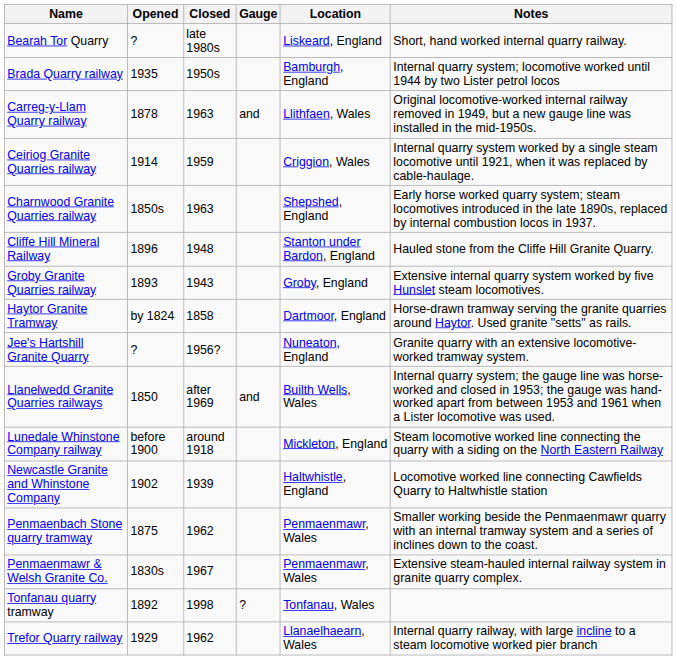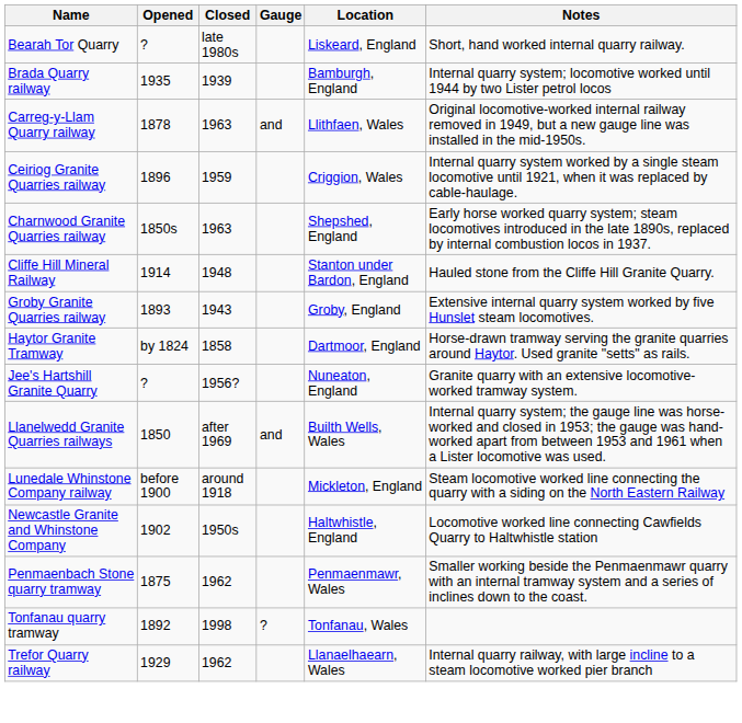 <table class="wikitable">
 <tr>
 <th>Name</th>
 <th>Opened</th>
 <th>Closed</th>
 <th>Gauge</th>
 <th>Location</th>
 <th>Notes</th>
 </tr>
 <tr>
 <td><a href='#'>Bearah Tor</a> Quarry</td>
 <td>?</td>
 <td>late 1980s</td>
 <td></td>
 <td><a href='#'>Liskeard</a>, England</td>
 <td>Short, hand worked internal quarry railway.</td>
 </tr>
 <tr>
 <td><a href='#'>Brada Quarry railway</a></td>
 <td>1935</td>
-<td>1950s</td>
+<td>1939</td>
 <td></td>
 <td><a href='#'>Bamburgh</a>, England</td>
 <td>Internal quarry system; locomotive worked until 1944 by two Lister petrol locos</td>
 </tr>
 <tr>
 <td><a href='#'>Carreg-y-Llam Quarry railway</a></td>
 <td>1878</td>
 <td>1963</td>
 <td> and </td>
 <td><a href='#'>Llithfaen</a>, Wales</td>
 <td>Original locomotive-worked  internal railway removed in 1949, but a new  gauge line was installed in the mid-1950s.</td>
 </tr>
 <tr>
 <td><a href='#'>Ceiriog Granite Quarries railway</a></td>
-<td>1914</td>
+<td>1896</td>
 <td>1959</td>
 <td></td>
 <td><a href='#'>Criggion</a>, Wales</td>
 <td>Internal quarry system worked by a single steam locomotive until 1921, when it was replaced by cable-haulage.</td>
 </tr>
 <tr>
 <td><a href='#'>Charnwood Granite Quarries railway</a></td>
 <td>1850s</td>
 <td>1963</td>
 <td></td>
 <td><a href='#'>Shepshed</a>, England</td>
 <td>Early horse worked quarry system; steam locomotives introduced in the late 1890s, replaced by internal combustion locos in 1937.</td>
 </tr>
 <tr>
 <td><a href='#'>Cliffe Hill Mineral Railway</a></td>
-<td>1896</td>
+<td>1914</td>
 <td>1948</td>
 <td></td>
 <td><a href='#'>Stanton under Bardon</a>, England</td>
 <td>Hauled stone from the Cliffe Hill Granite Quarry.</td>
 </tr>
 <tr>
 <td><a href='#'>Groby Granite Quarries railway</a></td>
 <td>1893</td>
 <td>1943</td>
 <td></td>
 <td><a href='#'>Groby</a>, England</td>
 <td>Extensive internal quarry system worked by five <a href='#'>Hunslet</a> steam locomotives.</td>
 </tr>
 <tr>
 <td><a href='#'>Haytor Granite Tramway</a></td>
 <td>by 1824</td>
 <td>1858</td>
 <td></td>
 <td><a href='#'>Dartmoor</a>, England</td>
 <td>Horse-drawn tramway serving the granite quarries around <a href='#'>Haytor</a>. Used granite "setts" as rails.</td>
 </tr>
 <tr>
 <td><a href='#'>Jee's Hartshill Granite Quarry</a></td>
 <td>?</td>
 <td>1956?</td>
 <td></td>
 <td><a href='#'>Nuneaton</a>, England</td>
 <td>Granite quarry with an extensive locomotive-worked tramway system.</td>
 </tr>
 <tr>
 <td><a href='#'>Llanelwedd Granite Quarries railways</a></td>
 <td>1850</td>
 <td>after 1969</td>
 <td> and </td>
 <td><a href='#'>Builth Wells</a>, Wales</td>
 <td>Internal quarry system; the  gauge line was horse-worked and closed in 1953; the  gauge was hand-worked apart from between 1953 and 1961 when a Lister locomotive was used.</td>
 </tr>
 <tr>
 <td><a href='#'>Lunedale Whinstone Company railway</a></td>
 <td>before 1900</td>
 <td>around 1918</td>
 <td></td>
 <td><a href='#'>Mickleton</a>, England</td>
 <td>Steam locomotive worked line connecting the quarry with a siding on the <a href='#'>North Eastern Railway</a></td>
 </tr>
 <tr>
 <td><a href='#'>Newcastle Granite and Whinstone Company</a></td>
 <td>1902</td>
-<td>1939</td>
+<td>1950s</td>
 <td></td>
 <td><a href='#'>Haltwhistle</a>, England</td>
 <td>Locomotive worked line connecting Cawfields Quarry to Haltwhistle station</td>
 </tr>
 <tr>
 <td><a href='#'>Penmaenbach Stone quarry tramway</a></td>
 <td>1875</td>
 <td>1962</td>
 <td></td>
 <td><a href='#'>Penmaenmawr</a>, Wales</td>
 <td>Smaller working beside the Penmaenmawr quarry with an internal tramway system and a series of inclines down to the coast.</td>
-</tr>
-<tr>
-<td><a href='#'>Penmaenmawr & Welsh Granite Co.</a></td>
-<td>1830s</td>
-<td>1967</td>
-<td></td>
-<td><a href='#'>Penmaenmawr</a>, Wales</td>
-<td>Extensive steam-hauled internal railway system in granite quarry complex.</td>
 </tr>
 <tr>
 <td><a href='#'>Tonfanau quarry</a> tramway</td>
 <td>1892</td>
 <td>1998</td>
 <td>?</td>
 <td><a href='#'>Tonfanau</a>, Wales</td>
 <td></td>
 </tr>
 <tr>
 <td><a href='#'>Trefor Quarry railway</a></td>
 <td>1929</td>
 <td>1962</td>
 <td></td>
 <td><a href='#'>Llanaelhaearn</a>, Wales</td>
 <td>Internal quarry railway, with large <a href='#'>incline</a> to a steam locomotive worked pier branch</td>
 </tr>
 </table>
